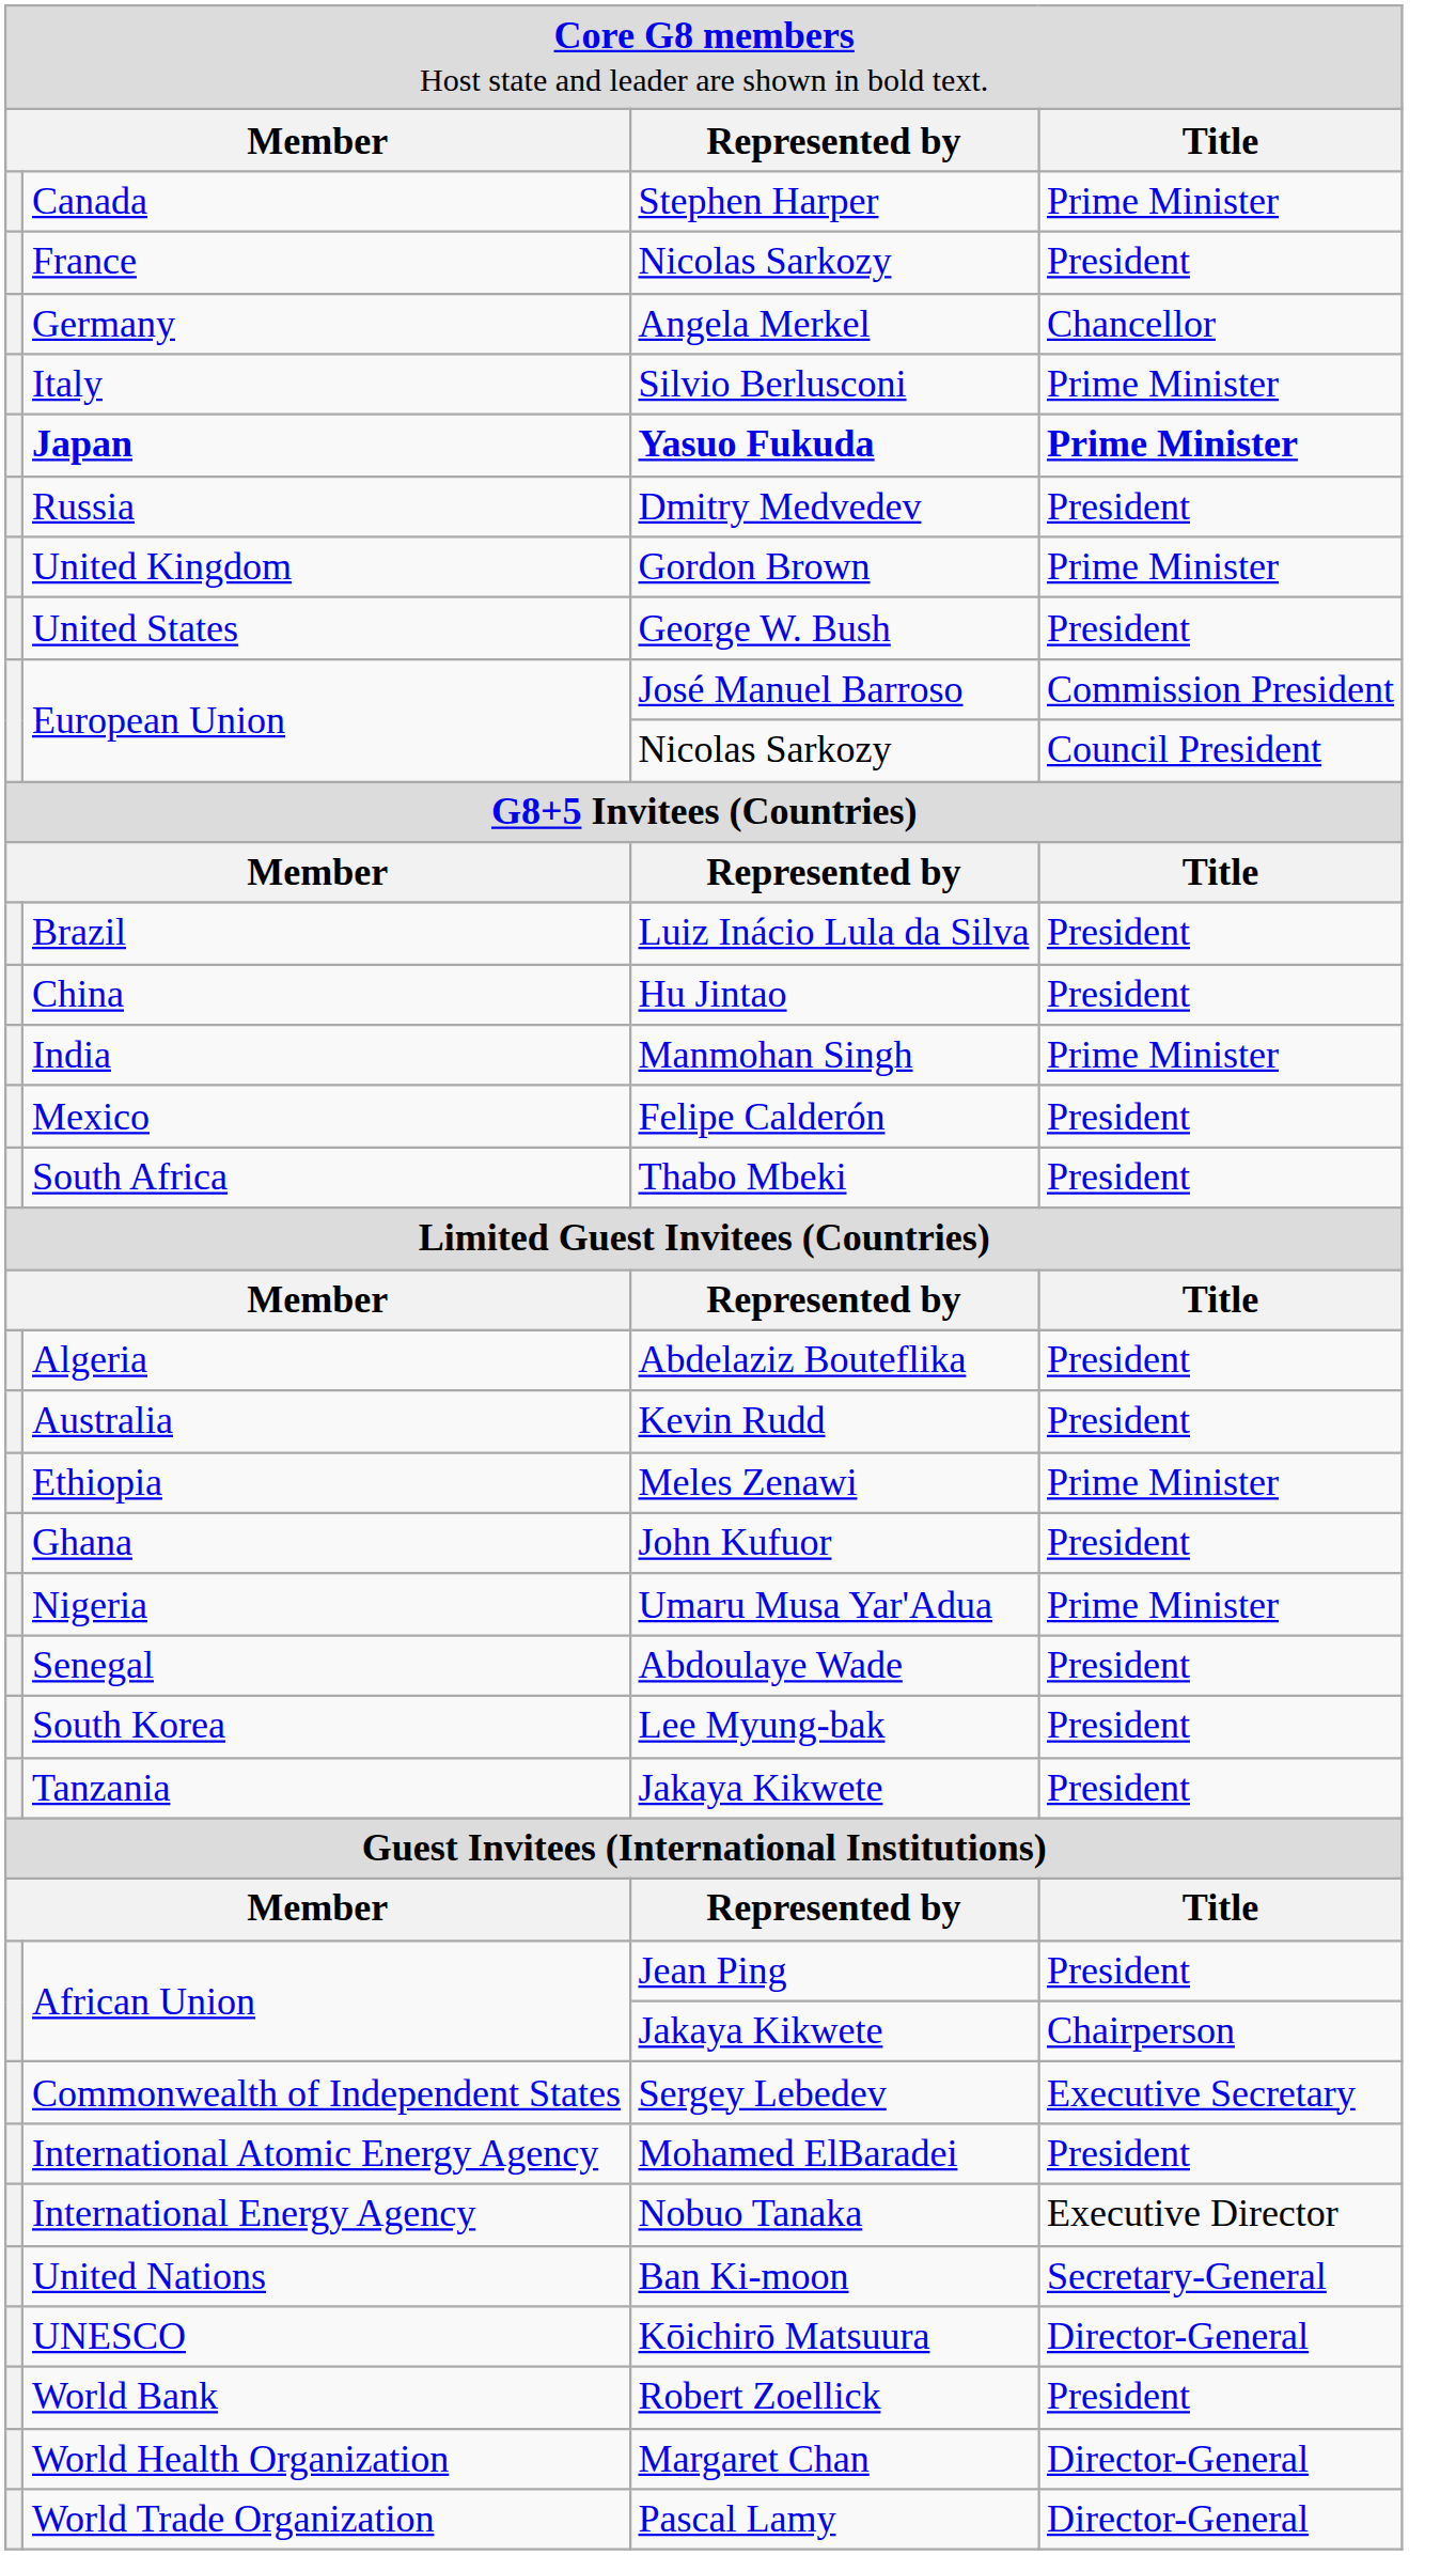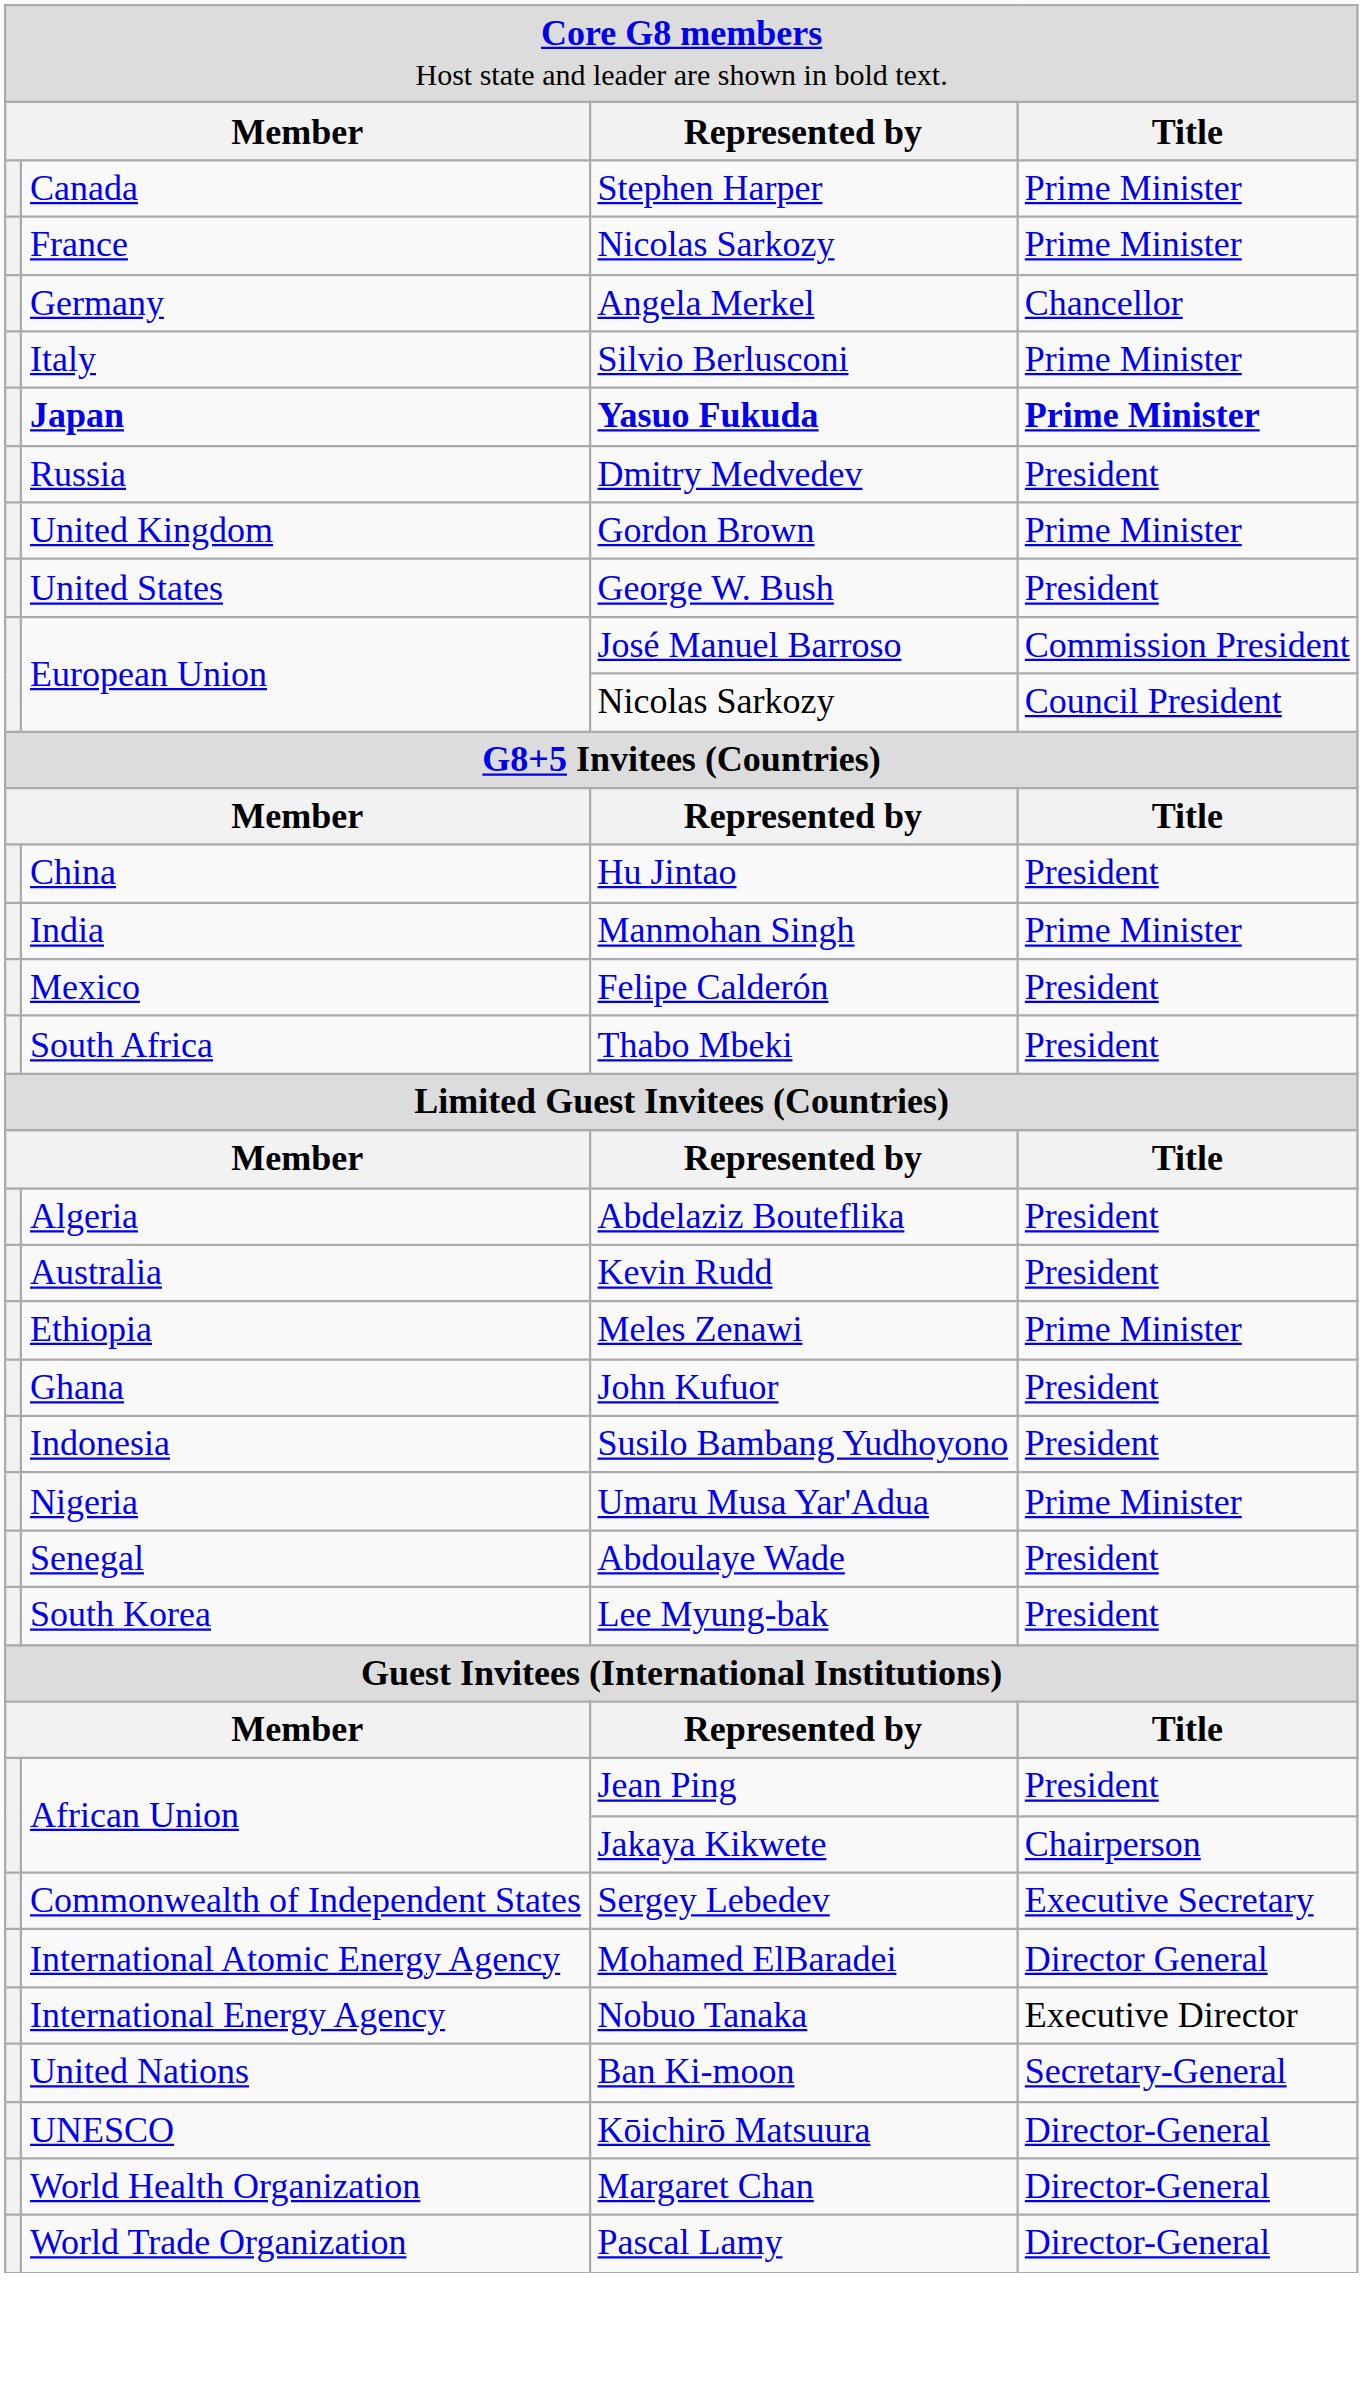 <table class="wikitable">
 <tr>
 <td colspan="4" style="text-align: center; background:Gainsboro"><strong><a href='#'>Core G8 members</a></strong><br><small>Host state and leader are shown in bold text.</small></td>
 </tr>
 <tr style="background:LightSteelBlue; text-align:center;">
 <th colspan=2>Member</th>
 <th>Represented by</th>
 <th>Title</th>
 </tr>
 <tr>
 <th></th>
 <td><a href='#'>Canada</a></td>
 <td><a href='#'>Stephen Harper</a></td>
 <td><a href='#'>Prime Minister</a></td>
 </tr>
 <tr>
 <th></th>
 <td><a href='#'>France</a></td>
 <td><a href='#'>Nicolas Sarkozy</a></td>
-<td><a href='#'>President</a></td>
+<td><a href='#'>Prime Minister</a></td>
 </tr>
 <tr>
 <th></th>
 <td><a href='#'>Germany</a></td>
 <td><a href='#'>Angela Merkel</a></td>
 <td><a href='#'>Chancellor</a></td>
 </tr>
 <tr>
 <th></th>
 <td><a href='#'>Italy</a></td>
 <td><a href='#'>Silvio Berlusconi</a></td>
 <td><a href='#'>Prime Minister</a></td>
 </tr>
 <tr>
 <th></th>
 <td><strong><a href='#'>Japan</a></strong></td>
 <td><strong><a href='#'>Yasuo Fukuda</a></strong></td>
 <td><strong><a href='#'>Prime Minister</a></strong></td>
 </tr>
 <tr>
 <th></th>
 <td><a href='#'>Russia</a></td>
 <td><a href='#'>Dmitry Medvedev</a></td>
 <td><a href='#'>President</a></td>
 </tr>
 <tr>
 <th></th>
 <td><a href='#'>United Kingdom</a></td>
 <td><a href='#'>Gordon Brown</a></td>
 <td><a href='#'>Prime Minister</a></td>
 </tr>
 <tr>
 <th></th>
 <td><a href='#'>United States</a></td>
 <td><a href='#'>George W. Bush</a></td>
 <td><a href='#'>President</a></td>
 </tr>
 <tr>
 <th rowspan="2"></th>
 <td rowspan="2"><a href='#'>European Union</a></td>
 <td><a href='#'>José Manuel Barroso</a></td>
 <td><a href='#'>Commission President</a></td>
 </tr>
 <tr>
 <td>Nicolas Sarkozy</td>
 <td><a href='#'>Council President</a></td>
 </tr>
 <tr>
 <td colspan="4" style="text-align: center; background:Gainsboro"><strong><a href='#'>G8+5</a> Invitees (Countries)</strong><br></td>
 </tr>
 <tr style="background:LightSteelBlue; text-align:center;">
 <th colspan=2>Member</th>
 <th>Represented by</th>
 <th>Title</th>
-</tr>
-<tr>
-<th></th>
-<td><a href='#'>Brazil</a></td>
-<td><a href='#'>Luiz Inácio Lula da Silva</a></td>
-<td><a href='#'>President</a></td>
 </tr>
 <tr>
 <th></th>
 <td><a href='#'>China</a></td>
 <td><a href='#'>Hu Jintao</a></td>
 <td><a href='#'>President</a></td>
 </tr>
 <tr>
 <th></th>
 <td><a href='#'>India</a></td>
 <td><a href='#'>Manmohan Singh</a></td>
 <td><a href='#'>Prime Minister</a></td>
 </tr>
 <tr>
 <th></th>
 <td><a href='#'>Mexico</a></td>
 <td><a href='#'>Felipe Calderón</a></td>
 <td><a href='#'>President</a></td>
 </tr>
 <tr>
 <th></th>
 <td><a href='#'>South Africa</a></td>
 <td><a href='#'>Thabo Mbeki</a></td>
 <td><a href='#'>President</a></td>
 </tr>
 <tr>
 <td colspan="4" style="text-align: center; background:Gainsboro"><strong>Limited Guest Invitees (Countries)</strong><br></td>
 </tr>
 <tr style="background:LightSteelBlue; text-align:center;">
 <th colspan=2>Member</th>
 <th>Represented by</th>
 <th>Title</th>
 </tr>
 <tr>
 <th></th>
 <td><a href='#'>Algeria</a></td>
 <td><a href='#'>Abdelaziz Bouteflika</a></td>
 <td><a href='#'>President</a></td>
 </tr>
 <tr>
 <th></th>
 <td><a href='#'>Australia</a></td>
 <td><a href='#'>Kevin Rudd</a></td>
 <td><a href='#'>President</a></td>
 </tr>
 <tr>
 <th></th>
 <td><a href='#'>Ethiopia</a></td>
 <td><a href='#'>Meles Zenawi</a></td>
 <td><a href='#'>Prime Minister</a></td>
 </tr>
 <tr>
 <th></th>
 <td><a href='#'>Ghana</a></td>
 <td><a href='#'>John Kufuor</a></td>
 <td><a href='#'>President</a></td>
 </tr>
 <tr>
 <th></th>
+<td><a href='#'>Indonesia</a></td>
+<td><a href='#'>Susilo Bambang Yudhoyono</a></td>
+<td><a href='#'>President</a></td>
+</tr>
+<tr>
+<th></th>
 <td><a href='#'>Nigeria</a></td>
 <td><a href='#'>Umaru Musa Yar'Adua</a></td>
 <td><a href='#'>Prime Minister</a></td>
 </tr>
 <tr>
 <th></th>
 <td><a href='#'>Senegal</a></td>
 <td><a href='#'>Abdoulaye Wade</a></td>
 <td><a href='#'>President</a></td>
 </tr>
 <tr>
 <th></th>
 <td><a href='#'>South Korea</a></td>
 <td><a href='#'>Lee Myung-bak</a></td>
-<td><a href='#'>President</a></td>
-</tr>
-<tr>
-<th></th>
-<td><a href='#'>Tanzania</a></td>
-<td><a href='#'>Jakaya Kikwete</a></td>
 <td><a href='#'>President</a></td>
 </tr>
 <tr>
 <td colspan="4" style="text-align: center; background:Gainsboro"><strong>Guest Invitees (International Institutions)</strong><br></td>
 </tr>
 <tr style="background:LightSteelBlue; text-align:center;">
 <th colspan=2>Member</th>
 <th>Represented by</th>
 <th>Title</th>
 </tr>
 <tr>
 <th rowspan="2"></th>
 <td rowspan="2"><a href='#'>African Union</a></td>
 <td><a href='#'>Jean Ping</a></td>
 <td><a href='#'>President</a></td>
 </tr>
 <tr>
 <td><a href='#'>Jakaya Kikwete</a></td>
 <td><a href='#'>Chairperson</a></td>
 </tr>
 <tr>
 <th></th>
 <td><a href='#'>Commonwealth of Independent States</a></td>
 <td><a href='#'>Sergey Lebedev</a></td>
 <td><a href='#'>Executive Secretary</a></td>
 </tr>
 <tr>
 <th></th>
 <td><a href='#'>International Atomic Energy Agency</a></td>
 <td><a href='#'>Mohamed ElBaradei</a></td>
-<td><a href='#'>President</a></td>
+<td><a href='#'>Director General</a></td>
 </tr>
 <tr>
 <th></th>
 <td><a href='#'>International Energy Agency</a></td>
 <td><a href='#'>Nobuo Tanaka</a></td>
 <td>Executive Director</td>
 </tr>
 <tr>
 <th></th>
 <td><a href='#'>United Nations</a></td>
 <td><a href='#'>Ban Ki-moon</a></td>
 <td><a href='#'>Secretary-General</a></td>
 </tr>
 <tr>
 <th></th>
 <td><a href='#'>UNESCO</a></td>
 <td><a href='#'>Kōichirō Matsuura</a></td>
 <td><a href='#'>Director-General</a></td>
 </tr>
 <tr>
 <th></th>
-<td><a href='#'>World Bank</a></td>
-<td><a href='#'>Robert Zoellick</a></td>
-<td><a href='#'>President</a></td>
-</tr>
-<tr>
-<th></th>
 <td><a href='#'>World Health Organization</a></td>
 <td><a href='#'>Margaret Chan</a></td>
 <td><a href='#'>Director-General</a></td>
 </tr>
 <tr>
 <th></th>
 <td><a href='#'>World Trade Organization</a></td>
 <td><a href='#'>Pascal Lamy</a></td>
 <td><a href='#'>Director-General</a></td>
 </tr>
 </table>
